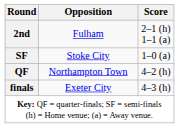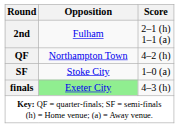 <table class="wikitable plainrowheaders" style="text-align:center;margin-left:1em;float:right">
 <tr>
 <th width="25">Round</th>
 <th width="150">Opposition</th>
 <th width="50">Score</th>
 </tr>
 <tr>
 <th scope=row style="text-align:center">2nd</th>
 <td><a href='#'>Fulham</a></td>
 <td>2–1 (h)<br> 1–1 (a)</td>
 </tr>
 <tr>
+<th scope=row style="text-align:center">QF</th>
+<td><a href='#'>Northampton Town</a></td>
+<td>4–2 (h)</td>
+</tr>
+<tr>
 <th scope=row style="text-align:center">SF</th>
 <td><a href='#'>Stoke City</a></td>
 <td>1–0 (a)</td>
 </tr>
 <tr>
-<th scope=row style="text-align:center">QF</th>
-<td><a href='#'>Northampton Town</a></td>
-<td>4–2 (h)</td>
-</tr>
-<tr>
 <th scope=row style="text-align:center">finals</th>
-<td><a href='#'>Exeter City</a></td>
+<td style="background: lightgreen;"><a href='#'>Exeter City</a></td>
 <td>4–3 (h)</td>
 </tr>
 <tr>
 <td colspan="3" style="background-color:white;"><small><strong>Key:</strong> QF = quarter-finals; SF = semi-finals<br>(h) = Home venue; (a) = Away venue.</small></td>
 </tr>
 </table>
